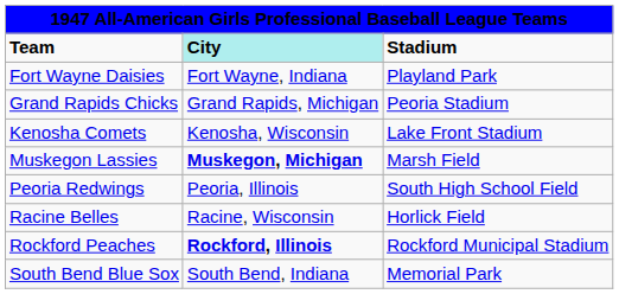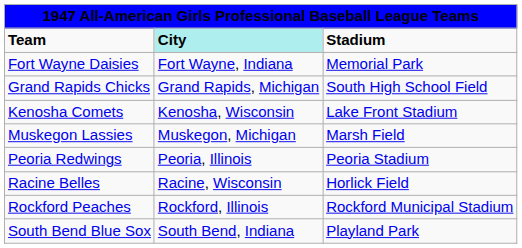 <table class="wikitable" style="width:auto">
 <tr>
 <td bgcolor="#0000FF" align="center" colspan="6"><strong><span>1947 All-American Girls Professional Baseball League Teams</span></strong></td>
 </tr>
 <tr>
 <td><strong>Team</strong></td>
 <td style="background: paleturquoise;"><strong>City</strong></td>
 <td><strong>Stadium</strong></td>
 </tr>
 <tr>
 <td><a href='#'>Fort Wayne Daisies</a></td>
 <td><a href='#'>Fort Wayne</a>, <a href='#'>Indiana</a></td>
-<td><a href='#'>Playland Park</a></td>
+<td><a href='#'>Memorial Park</a></td>
 </tr>
 <tr>
 <td><a href='#'>Grand Rapids Chicks</a></td>
 <td><a href='#'>Grand Rapids</a>, <a href='#'>Michigan</a></td>
-<td><a href='#'>Peoria Stadium</a></td>
+<td><a href='#'>South High School Field</a></td>
 </tr>
 <tr>
 <td><a href='#'>Kenosha Comets</a></td>
 <td><a href='#'>Kenosha</a>, <a href='#'>Wisconsin</a></td>
 <td><a href='#'>Lake Front Stadium</a></td>
 </tr>
 <tr>
 <td><a href='#'>Muskegon Lassies</a></td>
-<td><strong><a href='#'>Muskegon</a>, <a href='#'>Michigan</a></strong></td>
+<td><a href='#'>Muskegon</a>, <a href='#'>Michigan</a></td>
 <td><a href='#'>Marsh Field</a></td>
 </tr>
 <tr>
 <td><a href='#'>Peoria Redwings</a></td>
 <td><a href='#'>Peoria</a>, <a href='#'>Illinois</a></td>
-<td><a href='#'>South High School Field</a></td>
+<td><a href='#'>Peoria Stadium</a></td>
 </tr>
 <tr>
 <td><a href='#'>Racine Belles</a></td>
 <td><a href='#'>Racine</a>, <a href='#'>Wisconsin</a></td>
 <td><a href='#'>Horlick Field</a></td>
 </tr>
 <tr>
 <td><a href='#'>Rockford Peaches</a></td>
-<td><strong><a href='#'>Rockford</a>, <a href='#'>Illinois</a></strong></td>
+<td><a href='#'>Rockford</a>, <a href='#'>Illinois</a></td>
 <td><a href='#'>Rockford Municipal Stadium</a></td>
 </tr>
 <tr>
 <td><a href='#'>South Bend Blue Sox</a></td>
 <td><a href='#'>South Bend</a>, <a href='#'>Indiana</a></td>
-<td><a href='#'>Memorial Park</a></td>
+<td><a href='#'>Playland Park</a></td>
 </tr>
 </table>
